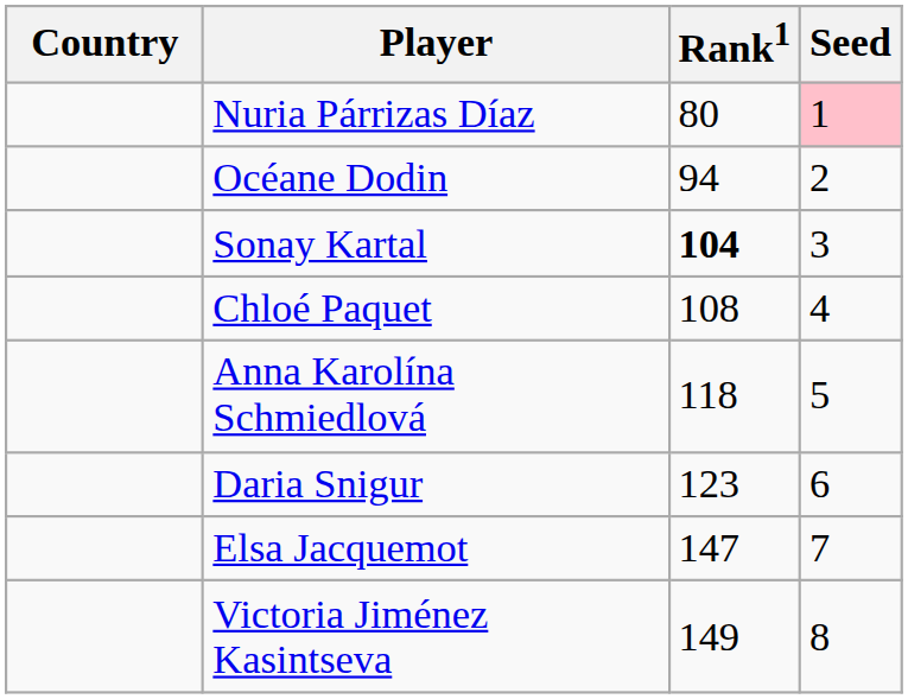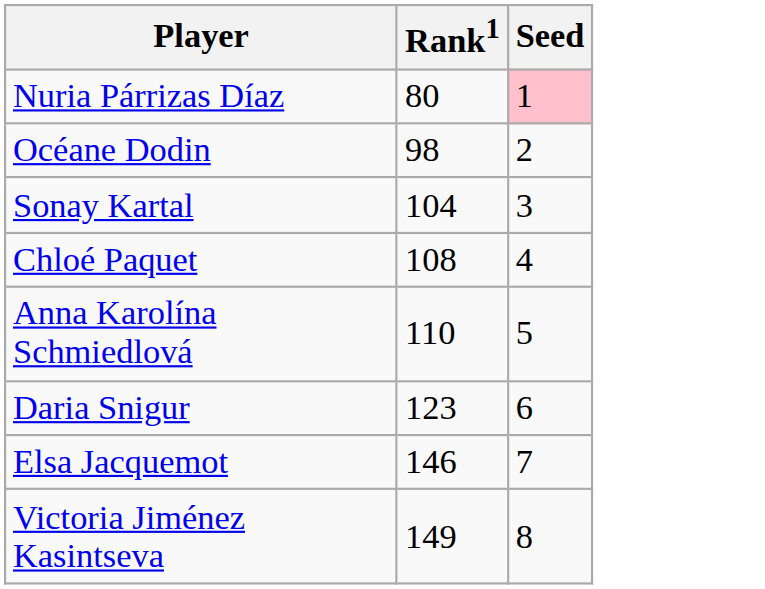 <table class="sortable wikitable">
 <tr>
-<th width="70">Country</th>
 <th width="175">Player</th>
 <th>Rank<sup>1</sup></th>
 <th>Seed</th>
 </tr>
 <tr>
-<td></td>
 <td><a href='#'>Nuria Párrizas Díaz</a></td>
 <td>80</td>
 <td style="background: pink;">1</td>
 </tr>
 <tr>
-<td></td>
 <td><a href='#'>Océane Dodin</a></td>
-<td>94</td>
+<td>98</td>
 <td>2</td>
 </tr>
 <tr>
-<td></td>
 <td><a href='#'>Sonay Kartal</a></td>
-<td><strong>104</strong></td>
+<td>104</td>
 <td>3</td>
 </tr>
 <tr>
-<td></td>
 <td><a href='#'>Chloé Paquet</a></td>
 <td>108</td>
 <td>4</td>
 </tr>
 <tr>
-<td></td>
 <td><a href='#'>Anna Karolína Schmiedlová</a></td>
-<td>118</td>
+<td>110</td>
 <td>5</td>
 </tr>
 <tr>
-<td></td>
 <td><a href='#'>Daria Snigur</a></td>
 <td>123</td>
 <td>6</td>
 </tr>
 <tr>
-<td></td>
 <td><a href='#'>Elsa Jacquemot</a></td>
-<td>147</td>
+<td>146</td>
 <td>7</td>
 </tr>
 <tr>
-<td></td>
 <td><a href='#'>Victoria Jiménez Kasintseva</a></td>
 <td>149</td>
 <td>8</td>
 </tr>
 </table>
